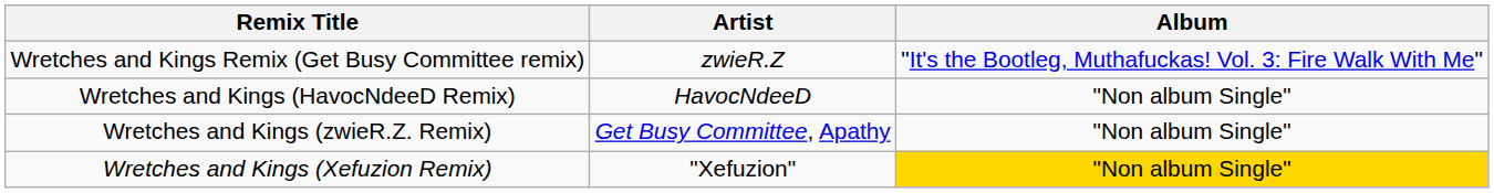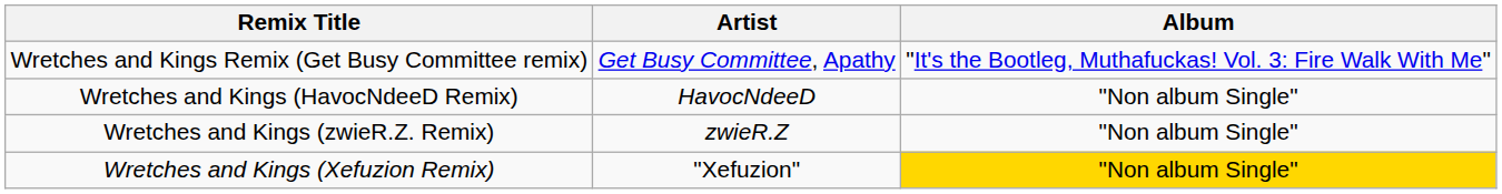 <table class="wikitable plainrowheaders" style="text-align:center;">
 <tr>
 <th>Remix Title</th>
 <th>Artist</th>
 <th>Album</th>
 </tr>
 <tr>
 <td>Wretches and Kings Remix (Get Busy Committee remix)</td>
-<td><em>zwieR.Z</em></td>
+<td><em><a href='#'>Get Busy Committee</a></em>, <a href='#'>Apathy</a></td>
 <td>"<a href='#'>It's the Bootleg, Muthafuckas! Vol. 3: Fire Walk With Me</a>"</td>
 </tr>
 <tr>
 <td>Wretches and Kings (HavocNdeeD Remix)</td>
 <td><em>HavocNdeeD</em></td>
 <td>"Non album Single"</td>
 </tr>
 <tr>
 <td>Wretches and Kings (zwieR.Z. Remix)</td>
-<td><em><a href='#'>Get Busy Committee</a></em>, <a href='#'>Apathy</a></td>
+<td><em>zwieR.Z</em></td>
 <td>"Non album Single"</td>
 </tr>
 <tr>
 <td><em>Wretches and Kings (Xefuzion Remix)</em></td>
 <td>"Xefuzion"</td>
 <td style="background: gold;">"Non album Single"</td>
 </tr>
 </table>
